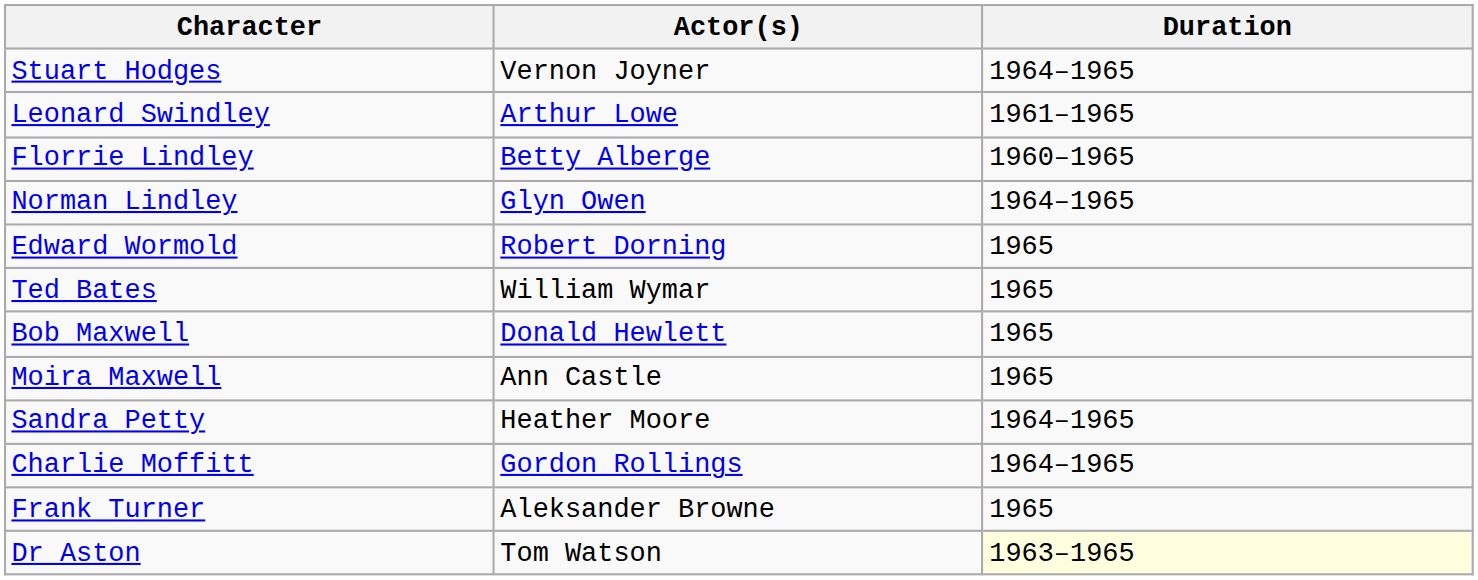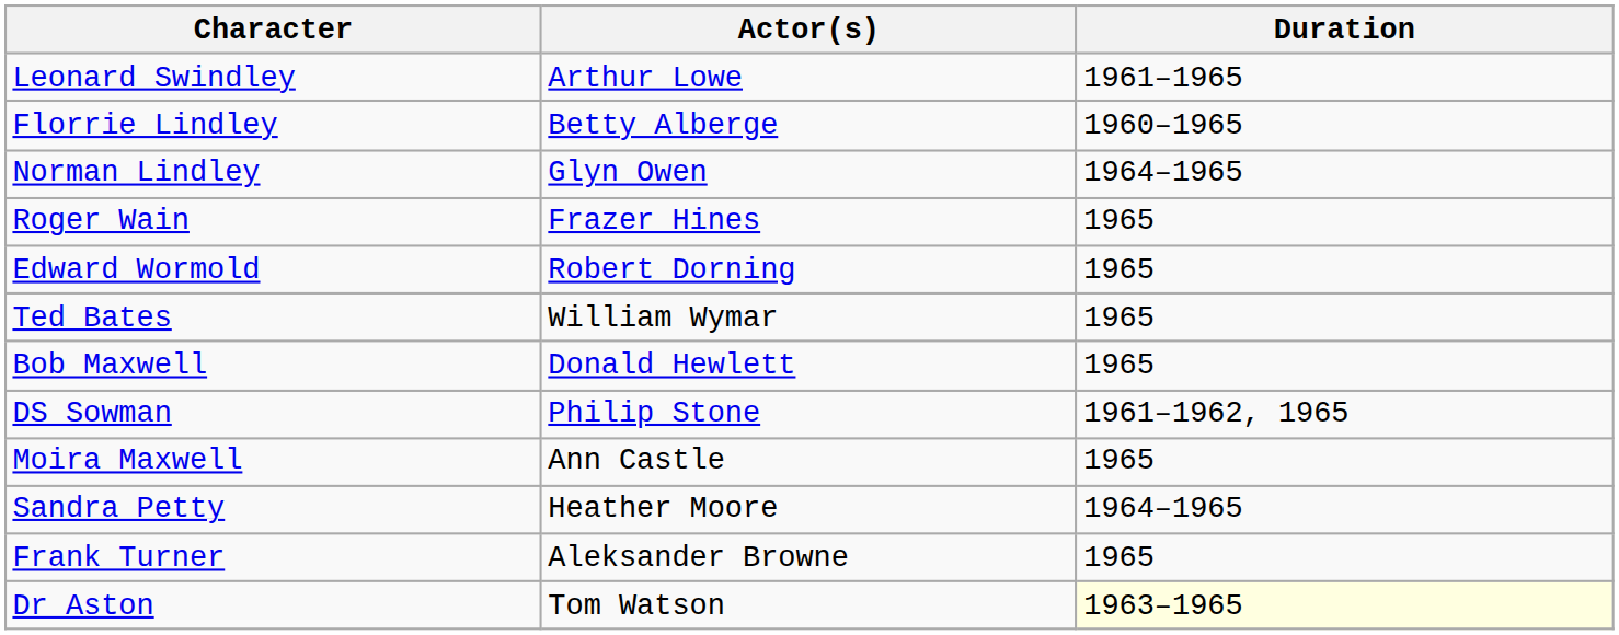 <table class="wikitable">
 <tr>
 <th scope="col" style="width:230px;">Character</th>
 <th scope="col" style="width:230px;">Actor(s)</th>
 <th scope="col" style="width:230px;">Duration</th>
-</tr>
-<tr>
-<td><a href='#'>Stuart Hodges</a></td>
-<td>Vernon Joyner</td>
-<td>1964–1965</td>
 </tr>
 <tr>
 <td><a href='#'>Leonard Swindley</a></td>
 <td><a href='#'>Arthur Lowe</a></td>
 <td>1961–1965</td>
 </tr>
 <tr>
 <td><a href='#'>Florrie Lindley</a></td>
 <td><a href='#'>Betty Alberge</a></td>
 <td>1960–1965</td>
 </tr>
 <tr>
 <td><a href='#'>Norman Lindley</a></td>
 <td><a href='#'>Glyn Owen</a></td>
 <td>1964–1965</td>
 </tr>
 <tr>
+<td><a href='#'>Roger Wain</a></td>
+<td><a href='#'>Frazer Hines</a></td>
+<td>1965</td>
+</tr>
+<tr>
 <td><a href='#'>Edward Wormold</a></td>
 <td><a href='#'>Robert Dorning</a></td>
 <td>1965</td>
 </tr>
 <tr>
 <td><a href='#'>Ted Bates</a></td>
 <td>William Wymar</td>
 <td>1965</td>
 </tr>
 <tr>
 <td><a href='#'>Bob Maxwell</a></td>
 <td><a href='#'>Donald Hewlett</a></td>
 <td>1965</td>
 </tr>
 <tr>
+<td><a href='#'>DS Sowman</a></td>
+<td><a href='#'>Philip Stone</a></td>
+<td>1961–1962, 1965</td>
+</tr>
+<tr>
 <td><a href='#'>Moira Maxwell</a></td>
 <td>Ann Castle</td>
 <td>1965</td>
 </tr>
 <tr>
 <td><a href='#'>Sandra Petty</a></td>
 <td>Heather Moore</td>
-<td>1964–1965</td>
-</tr>
-<tr>
-<td><a href='#'>Charlie Moffitt</a></td>
-<td><a href='#'>Gordon Rollings</a></td>
 <td>1964–1965</td>
 </tr>
 <tr>
 <td><a href='#'>Frank Turner</a></td>
 <td>Aleksander Browne</td>
 <td>1965</td>
 </tr>
 <tr>
 <td><a href='#'>Dr Aston</a></td>
 <td>Tom Watson</td>
 <td style="background: lightyellow;">1963–1965</td>
 </tr>
 </table>
